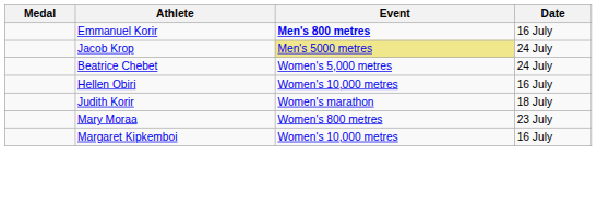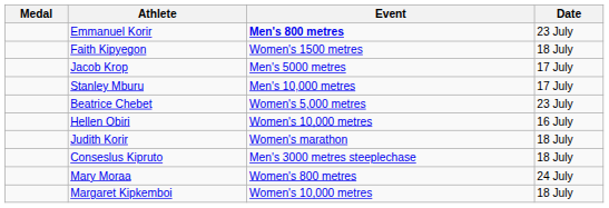 <table class="wikitable" style="font-size:90%" width=60%>
 <tr>
 <th>Medal</th>
 <th>Athlete</th>
 <th>Event</th>
 <th>Date</th>
 </tr>
 <tr>
 <td></td>
 <td><a href='#'>Emmanuel Korir</a></td>
 <td><strong><a href='#'>Men's 800 metres</a></strong></td>
-<td>16 July</td>
+<td>23 July</td>
+</tr>
+<tr>
+<td></td>
+<td><a href='#'>Faith Kipyegon</a></td>
+<td><a href='#'>Women's 1500 metres</a></td>
+<td>18 July</td>
 </tr>
 <tr>
 <td></td>
 <td><a href='#'>Jacob Krop</a></td>
-<td style="background: khaki;"><a href='#'>Men's 5000 metres</a></td>
-<td>24 July</td>
+<td><a href='#'>Men's 5000 metres</a></td>
+<td>17 July</td>
+</tr>
+<tr>
+<td></td>
+<td><a href='#'>Stanley Mburu</a></td>
+<td><a href='#'>Men's 10,000 metres</a></td>
+<td>17 July</td>
 </tr>
 <tr>
 <td></td>
 <td><a href='#'>Beatrice Chebet</a></td>
 <td><a href='#'>Women's 5,000 metres</a></td>
-<td>24 July</td>
+<td>23 July</td>
 </tr>
 <tr>
 <td></td>
 <td><a href='#'>Hellen Obiri</a></td>
 <td><a href='#'>Women's 10,000 metres</a></td>
 <td>16 July</td>
 </tr>
 <tr>
 <td></td>
 <td><a href='#'>Judith Korir</a></td>
 <td><a href='#'>Women's marathon</a></td>
 <td>18 July</td>
 </tr>
 <tr>
 <td></td>
+<td><a href='#'>Conseslus Kipruto</a></td>
+<td><a href='#'>Men's 3000 metres steeplechase</a></td>
+<td>18 July</td>
+</tr>
+<tr>
+<td></td>
 <td><a href='#'>Mary Moraa</a></td>
 <td><a href='#'>Women's 800 metres</a></td>
-<td>23 July</td>
+<td>24 July</td>
 </tr>
 <tr>
 <td></td>
 <td><a href='#'>Margaret Kipkemboi</a></td>
 <td><a href='#'>Women's 10,000 metres</a></td>
-<td>16 July</td>
+<td>18 July</td>
 </tr>
 </table>
